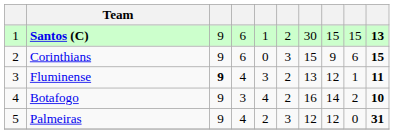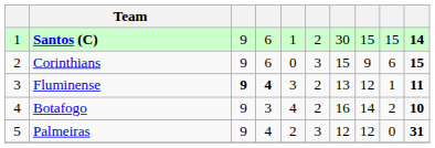 <table class="wikitable" style="text-align: center;">
 <tr>
 <th width="20"></th>
 <th width="215">Team</th>
 <th width="20"></th>
 <th width="20"></th>
 <th width="20"></th>
 <th width="20"></th>
 <th width="20"></th>
 <th width="20"></th>
 <th width="20"></th>
 <th width="20"></th>
 </tr>
 <tr bgcolor=#CCFFCC>
 <td>1</td>
 <td align=left><strong><a href='#'>Santos</a> (C)</strong></td>
 <td>9</td>
 <td>6</td>
 <td>1</td>
 <td>2</td>
 <td>30</td>
 <td>15</td>
 <td>15</td>
-<td><strong>13</strong></td>
+<td><strong>14</strong></td>
 </tr>
 <tr>
 <td>2</td>
 <td align=left><a href='#'>Corinthians</a></td>
 <td>9</td>
 <td>6</td>
 <td>0</td>
 <td>3</td>
 <td>15</td>
 <td>9</td>
 <td>6</td>
 <td><strong>15</strong></td>
 </tr>
 <tr>
 <td>3</td>
 <td align=left><a href='#'>Fluminense</a></td>
 <td><strong>9</strong></td>
-<td>4</td>
+<td><strong>4</strong></td>
 <td>3</td>
 <td>2</td>
 <td>13</td>
 <td>12</td>
 <td>1</td>
 <td><strong>11</strong></td>
 </tr>
 <tr>
 <td>4</td>
 <td align=left><a href='#'>Botafogo</a></td>
 <td>9</td>
 <td>3</td>
 <td>4</td>
 <td>2</td>
 <td>16</td>
 <td>14</td>
 <td>2</td>
 <td><strong>10</strong></td>
 </tr>
 <tr>
 <td>5</td>
 <td align=left><a href='#'>Palmeiras</a></td>
 <td>9</td>
 <td>4</td>
 <td>2</td>
 <td>3</td>
 <td>12</td>
 <td>12</td>
 <td>0</td>
 <td><strong>31</strong></td>
 </tr>
 <tr>
 </tr>
 </table>
